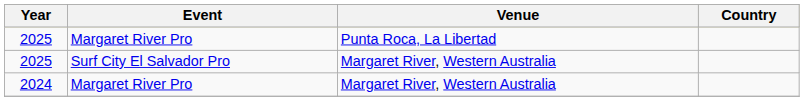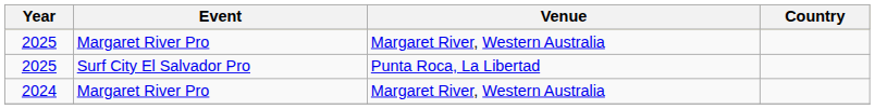 <table class="wikitable" style="width: 100%;">
 <tr bgcolor=#bdb76b>
 <th>Year</th>
 <th>Event</th>
 <th>Venue</th>
 <th>Country</th>
 </tr>
 <tr>
 <td style="text-align:center"><a href='#'>2025</a></td>
 <td><a href='#'>Margaret River Pro</a></td>
-<td><a href='#'>Punta Roca, La Libertad</a></td>
+<td><a href='#'>Margaret River</a>, <a href='#'>Western Australia</a></td>
 <td></td>
 </tr>
 <tr>
 <td style="text-align:center"><a href='#'>2025</a></td>
 <td><a href='#'>Surf City El Salvador Pro</a></td>
-<td><a href='#'>Margaret River</a>, <a href='#'>Western Australia</a></td>
+<td><a href='#'>Punta Roca, La Libertad</a></td>
 <td></td>
 </tr>
 <tr>
 <td style="text-align:center"><a href='#'>2024</a></td>
 <td><a href='#'>Margaret River Pro</a></td>
 <td><a href='#'>Margaret River</a>, <a href='#'>Western Australia</a></td>
 <td></td>
 </tr>
 <tr>
 </tr>
 </table>
